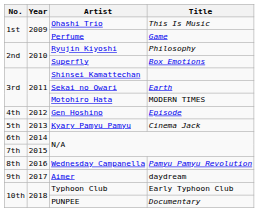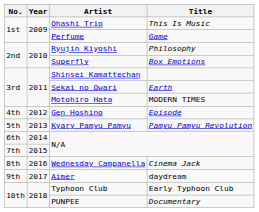 <table class=wikitable>
 <tr>
 <th>No.</th>
 <th>Year</th>
 <th>Artist</th>
 <th>Title</th>
 </tr>
 <tr>
 <td rowspan="2">1st</td>
 <td rowspan="2">2009</td>
 <td><a href='#'>Ohashi Trio</a></td>
 <td><em>This Is Music</em></td>
 </tr>
 <tr>
 <td><a href='#'>Perfume</a></td>
 <td><em><a href='#'>Game</a></em></td>
 </tr>
 <tr>
 <td rowspan="2">2nd</td>
 <td rowspan="2">2010</td>
 <td><a href='#'>Ryujin Kiyoshi</a></td>
 <td><em>Philosophy</em></td>
 </tr>
 <tr>
 <td><a href='#'>Superfly</a></td>
 <td><em><a href='#'>Box Emotions</a></em></td>
 </tr>
 <tr>
 <td rowspan="3">3rd</td>
 <td rowspan="3">2011</td>
 <td><a href='#'>Shinsei Kamattechan</a></td>
 <td></td>
 </tr>
 <tr>
 <td><a href='#'>Sekai no Owari</a></td>
 <td><em><a href='#'>Earth</a></em></td>
 </tr>
 <tr>
 <td><a href='#'>Motohiro Hata</a></td>
 <td>MODERN TIMES</td>
 </tr>
 <tr>
 <td rowspan="1">4th</td>
 <td rowspan="1">2012</td>
 <td><a href='#'>Gen Hoshino</a></td>
 <td><em><a href='#'>Episode</a></em></td>
 </tr>
 <tr>
 <td>5th</td>
 <td>2013</td>
 <td><a href='#'>Kyary Pamyu Pamyu</a></td>
-<td><em>Cinema Jack</em></td>
+<td><em><a href='#'>Pamyu Pamyu Revolution</a></em></td>
 </tr>
 <tr>
 <td>6th</td>
 <td>2014</td>
 <td colspan="2" rowspan="2">N/A</td>
 </tr>
 <tr>
 <td>7th</td>
 <td>2015</td>
 </tr>
 <tr>
 <td>8th</td>
 <td>2016</td>
 <td><a href='#'>Wednesday Campanella</a></td>
-<td><em><a href='#'>Pamyu Pamyu Revolution</a></em></td>
+<td><em>Cinema Jack</em></td>
 </tr>
 <tr>
 <td>9th</td>
 <td>2017</td>
 <td><a href='#'>Aimer</a></td>
 <td>daydream</td>
 </tr>
 <tr>
 <td rowspan="2">10th</td>
 <td rowspan="2">2018</td>
 <td>Typhoon Club</td>
 <td>Early Typhoon Club</td>
 </tr>
 <tr>
 <td>PUNPEE</td>
 <td><em>Documentary</em></td>
 </tr>
 </table>
